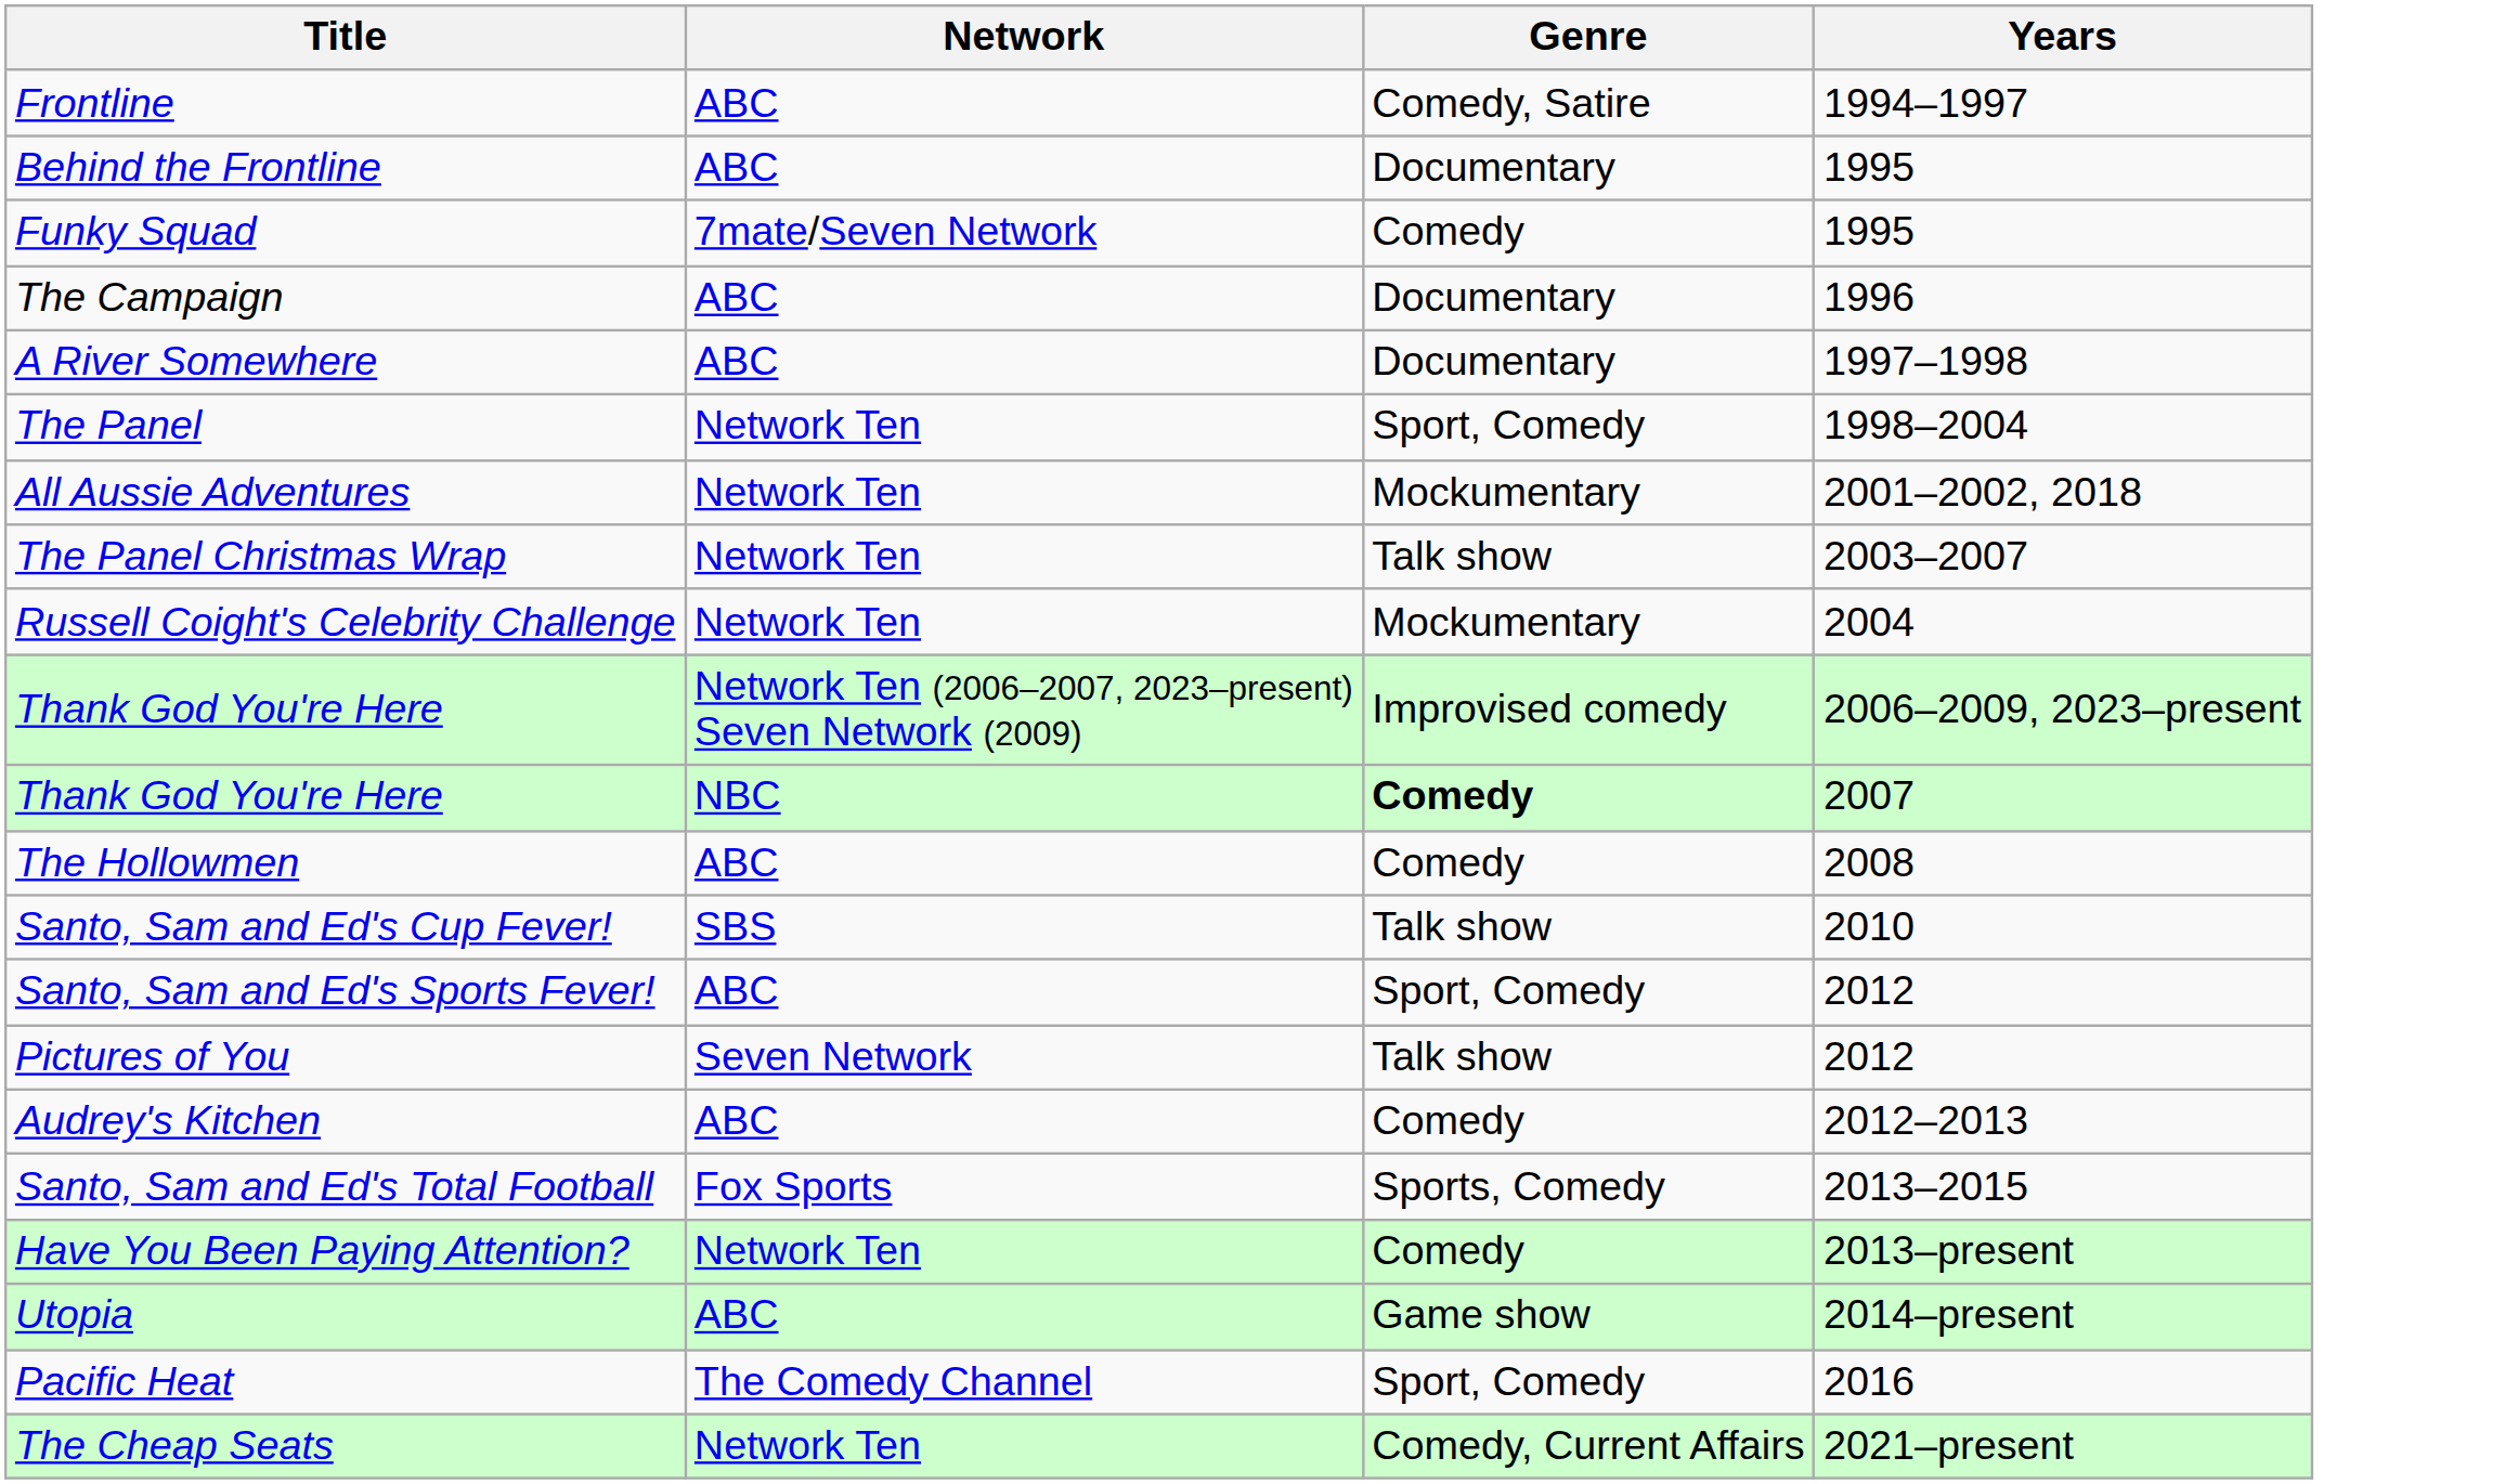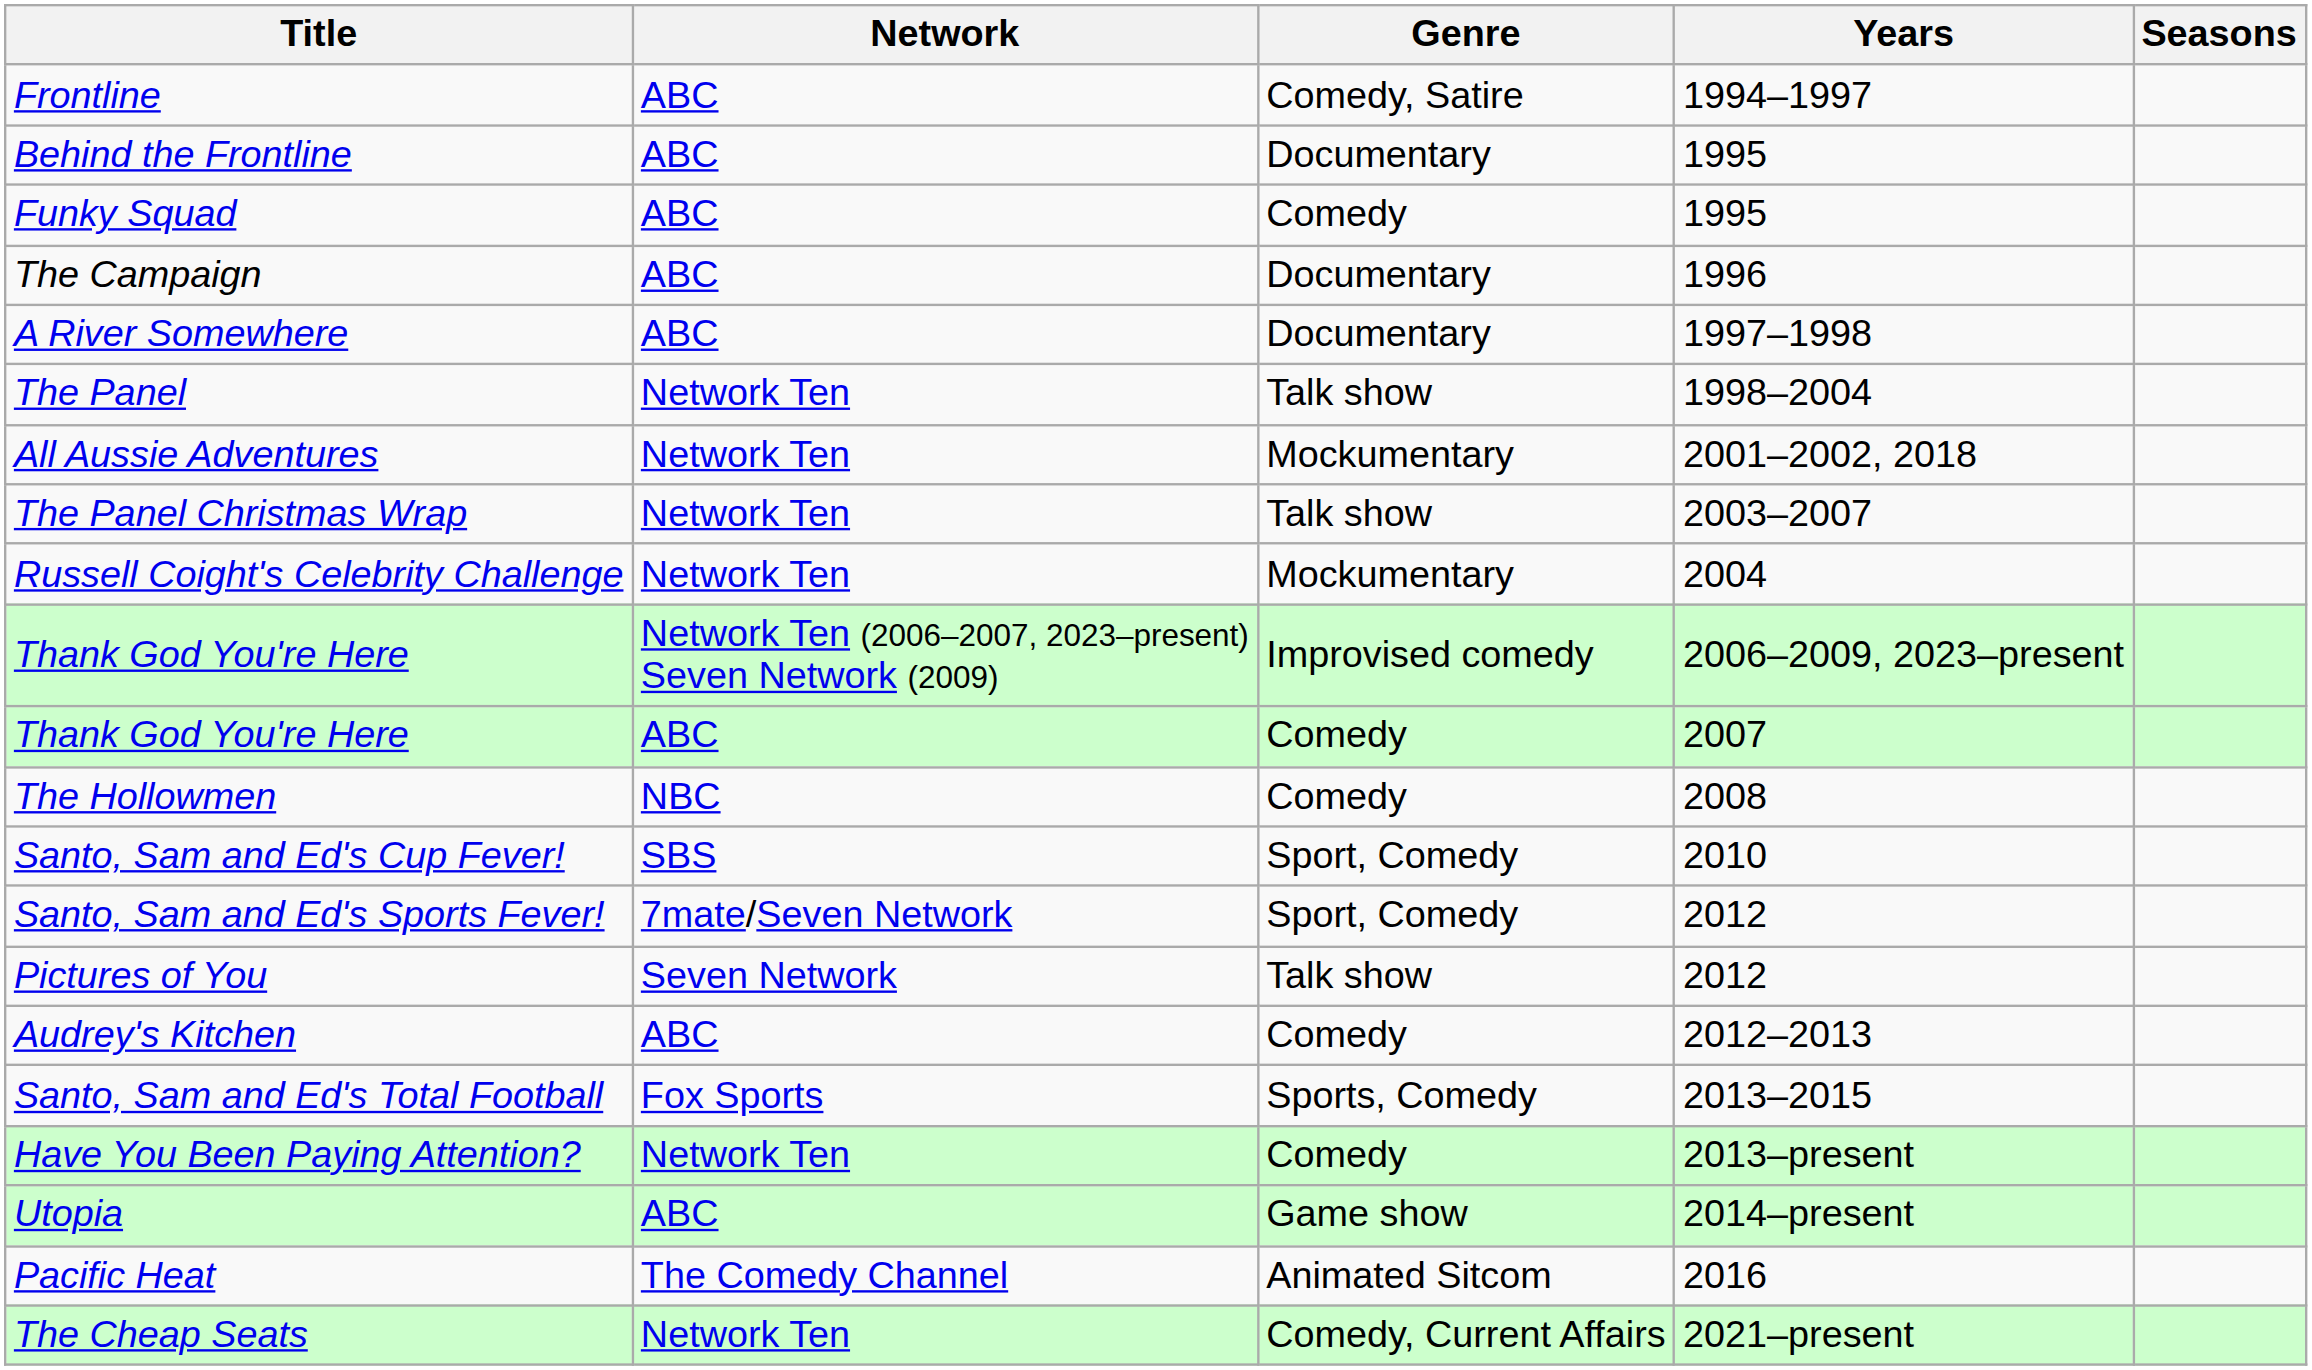 <table class="wikitable sortable">
 <tr>
 <th>Title</th>
 <th>Network</th>
 <th>Genre</th>
 <th>Years</th>
+<th>Seasons</th>
 </tr>
 <tr>
 <td><em><a href='#'>Frontline</a></em></td>
 <td><a href='#'>ABC</a></td>
 <td>Comedy, Satire</td>
 <td>1994–1997</td>
+<td></td>
 </tr>
 <tr>
 <td><em><a href='#'>Behind the Frontline</a></em></td>
 <td><a href='#'>ABC</a></td>
 <td>Documentary</td>
 <td>1995</td>
+<td></td>
 </tr>
 <tr>
 <td><em><a href='#'>Funky Squad</a></em></td>
-<td><a href='#'>7mate</a>/<a href='#'>Seven Network</a></td>
+<td><a href='#'>ABC</a></td>
 <td>Comedy</td>
 <td>1995</td>
+<td></td>
 </tr>
 <tr>
 <td><em>The Campaign</em></td>
 <td><a href='#'>ABC</a></td>
 <td>Documentary</td>
 <td>1996</td>
+<td></td>
 </tr>
 <tr>
 <td><em><a href='#'>A River Somewhere</a></em></td>
 <td><a href='#'>ABC</a></td>
 <td>Documentary</td>
 <td>1997–1998</td>
+<td></td>
 </tr>
 <tr>
 <td><em><a href='#'>The Panel</a></em></td>
 <td><a href='#'>Network Ten</a></td>
-<td>Sport, Comedy</td>
+<td>Talk show</td>
 <td>1998–2004</td>
+<td></td>
 </tr>
 <tr>
 <td><em><a href='#'>All Aussie Adventures</a></em></td>
 <td><a href='#'>Network Ten</a></td>
 <td>Mockumentary</td>
 <td>2001–2002, 2018</td>
+<td></td>
 </tr>
 <tr>
 <td><em><a href='#'>The Panel Christmas Wrap</a></em></td>
 <td><a href='#'>Network Ten</a></td>
 <td>Talk show</td>
 <td>2003–2007</td>
+<td></td>
 </tr>
 <tr>
 <td><em><a href='#'>Russell Coight's Celebrity Challenge</a></em></td>
 <td><a href='#'>Network Ten</a></td>
 <td>Mockumentary</td>
 <td>2004</td>
+<td></td>
 </tr>
 <tr style="background: #CCFFCC;">
 <td><em><a href='#'>Thank God You're Here</a></em></td>
 <td><a href='#'>Network Ten</a> <small>(2006–2007, 2023–present)</small><br> <a href='#'>Seven Network</a> <small>(2009)</small></td>
 <td>Improvised comedy</td>
 <td>2006–2009, 2023–present</td>
+<td></td>
 </tr>
 <tr style="background: #CCFFCC;">
 <td><em><a href='#'>Thank God You're Here</a></em></td>
-<td><a href='#'>NBC</a></td>
-<td><strong>Comedy</strong></td>
+<td><a href='#'>ABC</a></td>
+<td>Comedy</td>
 <td>2007</td>
+<td></td>
 </tr>
 <tr>
 <td><em><a href='#'>The Hollowmen</a></em></td>
-<td><a href='#'>ABC</a></td>
+<td><a href='#'>NBC</a></td>
 <td>Comedy</td>
 <td>2008</td>
+<td></td>
 </tr>
 <tr>
 <td><em><a href='#'>Santo, Sam and Ed's Cup Fever!</a></em></td>
 <td><a href='#'>SBS</a></td>
-<td>Talk show</td>
+<td>Sport, Comedy</td>
 <td>2010</td>
+<td></td>
 </tr>
 <tr>
 <td><em><a href='#'>Santo, Sam and Ed's Sports Fever!</a></em></td>
-<td><a href='#'>ABC</a></td>
+<td><a href='#'>7mate</a>/<a href='#'>Seven Network</a></td>
 <td>Sport, Comedy</td>
 <td>2012</td>
+<td></td>
 </tr>
 <tr>
 <td><em><a href='#'>Pictures of You</a></em></td>
 <td><a href='#'>Seven Network</a></td>
 <td>Talk show</td>
 <td>2012</td>
+<td></td>
 </tr>
 <tr>
 <td><em><a href='#'>Audrey's Kitchen</a></em></td>
 <td><a href='#'>ABC</a></td>
 <td>Comedy</td>
 <td>2012–2013</td>
+<td></td>
 </tr>
 <tr>
 <td><em><a href='#'>Santo, Sam and Ed's Total Football</a></em></td>
 <td><a href='#'>Fox Sports</a></td>
 <td>Sports, Comedy</td>
 <td>2013–2015</td>
+<td></td>
 </tr>
 <tr style="background: #CCFFCC;">
 <td><em><a href='#'>Have You Been Paying Attention?</a></em></td>
 <td><a href='#'>Network Ten</a></td>
 <td>Comedy</td>
 <td>2013–present</td>
+<td></td>
 </tr>
 <tr style="background: #CCFFCC;">
 <td><em><a href='#'>Utopia</a></em></td>
 <td><a href='#'>ABC</a></td>
 <td>Game show</td>
 <td>2014–present</td>
+<td></td>
 </tr>
 <tr>
 <td><em><a href='#'>Pacific Heat</a></em></td>
 <td><a href='#'>The Comedy Channel</a></td>
-<td>Sport, Comedy</td>
+<td>Animated Sitcom</td>
 <td>2016</td>
+<td></td>
 </tr>
 <tr style="background: #CCFFCC;">
 <td><em><a href='#'>The Cheap Seats</a></em></td>
 <td><a href='#'>Network Ten</a></td>
 <td>Comedy, Current Affairs</td>
 <td>2021–present</td>
+<td></td>
 </tr>
 </table>
